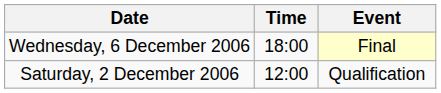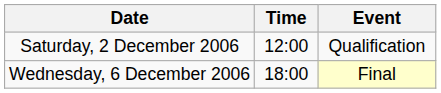 <table class = "wikitable" style="text-align:center;">
 <tr>
 <th width=220>Date</th>
 <th width=50>Time</th>
 <th width=100>Event</th>
 </tr>
 <tr>
+<td>Saturday, 2 December 2006</td>
+<td>12:00</td>
+<td>Qualification</td>
+</tr>
+<tr>
 <td>Wednesday, 6 December 2006</td>
 <td>18:00</td>
 <td bgcolor=ffffcc>Final</td>
 </tr>
-<tr>
-<td>Saturday, 2 December 2006</td>
-<td>12:00</td>
-<td>Qualification</td>
-</tr>
 </table>
